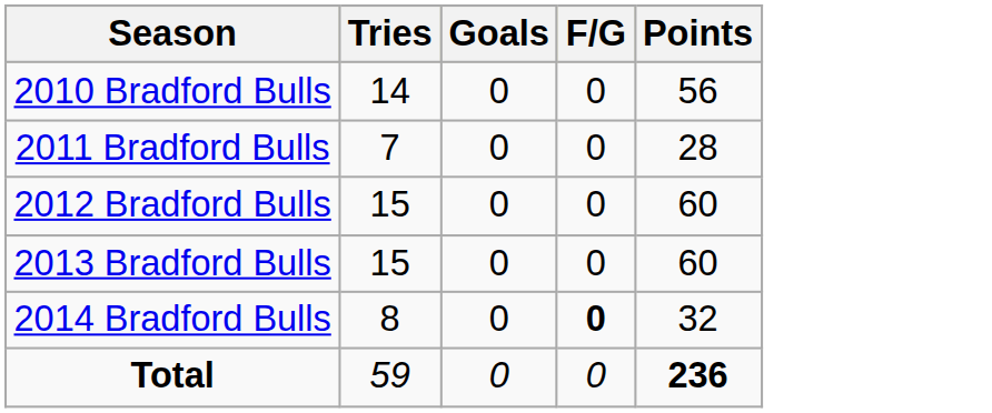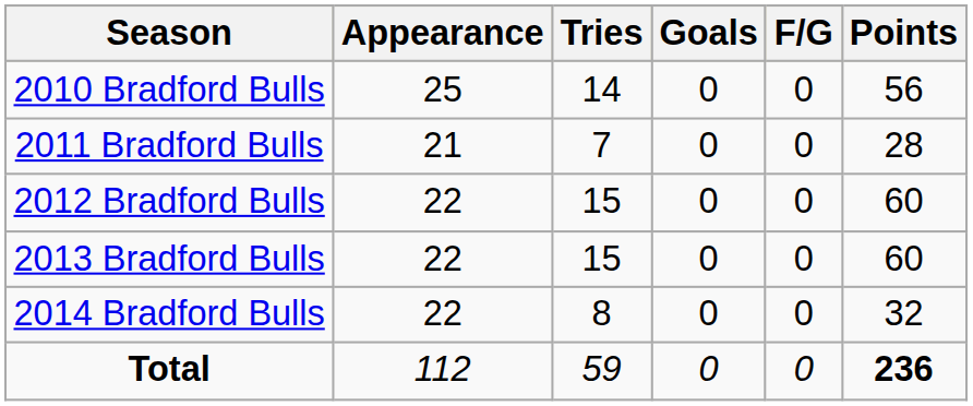 <table class="wikitable" style="text-align:center;">
 <tr style="background:#bdb76b;">
 <th>Season</th>
+<th>Appearance</th>
 <th>Tries</th>
 <th>Goals</th>
 <th>F/G</th>
 <th>Points</th>
 </tr>
 <tr>
 <td><a href='#'>2010 Bradford Bulls</a></td>
+<td>25</td>
 <td>14</td>
 <td>0</td>
 <td>0</td>
 <td>56</td>
 </tr>
 <tr>
 <td><a href='#'>2011 Bradford Bulls</a></td>
+<td>21</td>
 <td>7</td>
 <td>0</td>
 <td>0</td>
 <td>28</td>
 </tr>
 <tr>
 <td><a href='#'>2012 Bradford Bulls</a></td>
+<td>22</td>
 <td>15</td>
 <td>0</td>
 <td>0</td>
 <td>60</td>
 </tr>
 <tr>
 <td><a href='#'>2013 Bradford Bulls</a></td>
+<td>22</td>
 <td>15</td>
 <td>0</td>
 <td>0</td>
 <td>60</td>
 </tr>
 <tr>
 <td><a href='#'>2014 Bradford Bulls</a></td>
+<td>22</td>
 <td>8</td>
 <td>0</td>
-<td><strong>0</strong></td>
+<td>0</td>
 <td>32</td>
 </tr>
 <tr>
 <td><strong>Total</strong></td>
+<td><em>112</em></td>
 <td><em>59</em></td>
 <td><em>0</em></td>
 <td><em>0</em></td>
 <td><strong>236</strong></td>
 </tr>
 </table>
